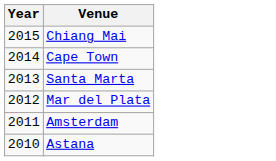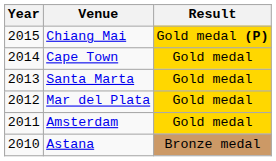 <table class="wikitable" style="font-size:95%;">
 <tr>
 <th>Year</th>
 <th>Venue</th>
+<th>Result</th>
 </tr>
 <tr>
 <td>2015</td>
 <td> <a href='#'>Chiang Mai</a></td>
+<td align="center" bgcolor="gold">Gold medal <strong>(P)</strong></td>
 </tr>
 <tr>
 <td>2014</td>
 <td> <a href='#'>Cape Town</a></td>
+<td align="center" bgcolor="gold">Gold medal</td>
 </tr>
 <tr>
 <td>2013</td>
 <td> <a href='#'>Santa Marta</a></td>
+<td align="center" bgcolor="gold">Gold medal</td>
 </tr>
 <tr>
 <td>2012</td>
 <td> <a href='#'>Mar del Plata</a></td>
+<td align="center" bgcolor="gold">Gold medal</td>
 </tr>
 <tr>
 <td>2011</td>
 <td> <a href='#'>Amsterdam</a></td>
+<td align="center" bgcolor="gold">Gold medal</td>
 </tr>
 <tr>
 <td>2010</td>
 <td> <a href='#'>Astana</a></td>
+<td align="center" bgcolor="cc9966">Bronze medal</td>
 </tr>
 </table>
